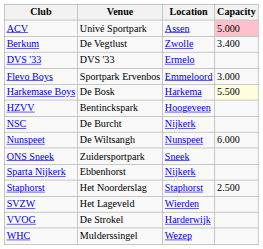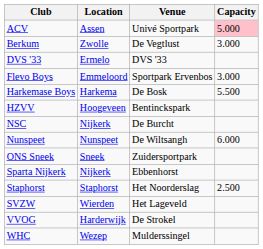 <table class="wikitable sortable">
 <tr>
 <th>Club</th>
+<th>Location</th>
 <th>Venue</th>
-<th>Location</th>
 <th>Capacity</th>
 </tr>
 <tr>
 <td><a href='#'>ACV</a></td>
+<td><a href='#'>Assen</a></td>
 <td>Univé Sportpark</td>
-<td><a href='#'>Assen</a></td>
 <td style="background: pink;">5.000</td>
 </tr>
 <tr>
 <td><a href='#'>Berkum</a></td>
+<td><a href='#'>Zwolle</a></td>
 <td>De Vegtlust</td>
-<td><a href='#'>Zwolle</a></td>
-<td>3.400</td>
+<td>3.000</td>
 </tr>
 <tr>
 <td><a href='#'>DVS '33</a></td>
+<td><a href='#'>Ermelo</a></td>
 <td>DVS '33</td>
-<td><a href='#'>Ermelo</a></td>
 <td></td>
 </tr>
 <tr>
 <td><a href='#'>Flevo Boys</a></td>
+<td><a href='#'>Emmeloord</a></td>
 <td>Sportpark Ervenbos</td>
-<td><a href='#'>Emmeloord</a></td>
 <td>3.000</td>
 </tr>
 <tr>
 <td><a href='#'>Harkemase Boys</a></td>
+<td><a href='#'>Harkema</a></td>
 <td>De Bosk</td>
-<td><a href='#'>Harkema</a></td>
-<td style="background: lightyellow;">5.500</td>
+<td>5.500</td>
 </tr>
 <tr>
 <td><a href='#'>HZVV</a></td>
+<td><a href='#'>Hoogeveen</a></td>
 <td>Bentinckspark</td>
-<td><a href='#'>Hoogeveen</a></td>
 <td></td>
 </tr>
 <tr>
 <td><a href='#'>NSC</a></td>
+<td><a href='#'>Nijkerk</a></td>
 <td>De Burcht</td>
-<td><a href='#'>Nijkerk</a></td>
 <td></td>
 </tr>
 <tr>
 <td><a href='#'>Nunspeet</a></td>
+<td><a href='#'>Nunspeet</a></td>
 <td>De Wiltsangh</td>
-<td><a href='#'>Nunspeet</a></td>
 <td>6.000</td>
 </tr>
 <tr>
 <td><a href='#'>ONS Sneek</a></td>
+<td><a href='#'>Sneek</a></td>
 <td>Zuidersportpark</td>
-<td><a href='#'>Sneek</a></td>
 <td></td>
 </tr>
 <tr>
 <td><a href='#'>Sparta Nijkerk</a></td>
+<td><a href='#'>Nijkerk</a></td>
 <td>Ebbenhorst</td>
-<td><a href='#'>Nijkerk</a></td>
 <td></td>
 </tr>
 <tr>
 <td><a href='#'>Staphorst</a></td>
+<td><a href='#'>Staphorst</a></td>
 <td>Het Noorderslag</td>
-<td><a href='#'>Staphorst</a></td>
 <td>2.500</td>
 </tr>
 <tr>
 <td><a href='#'>SVZW</a></td>
+<td><a href='#'>Wierden</a></td>
 <td>Het Lageveld</td>
-<td><a href='#'>Wierden</a></td>
 <td></td>
 </tr>
 <tr>
 <td><a href='#'>VVOG</a></td>
+<td><a href='#'>Harderwijk</a></td>
 <td>De Strokel</td>
-<td><a href='#'>Harderwijk</a></td>
 <td></td>
 </tr>
 <tr>
 <td><a href='#'>WHC</a></td>
+<td><a href='#'>Wezep</a></td>
 <td>Mulderssingel</td>
-<td><a href='#'>Wezep</a></td>
 <td></td>
 </tr>
 </table>
